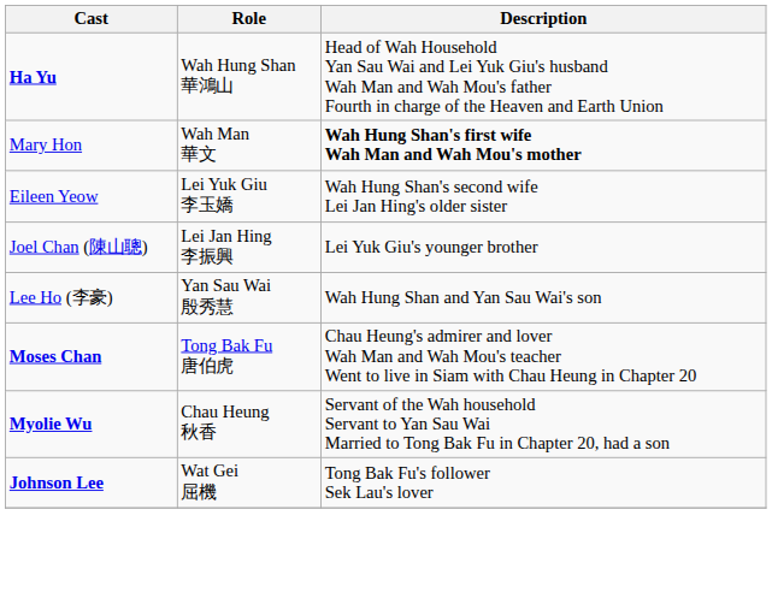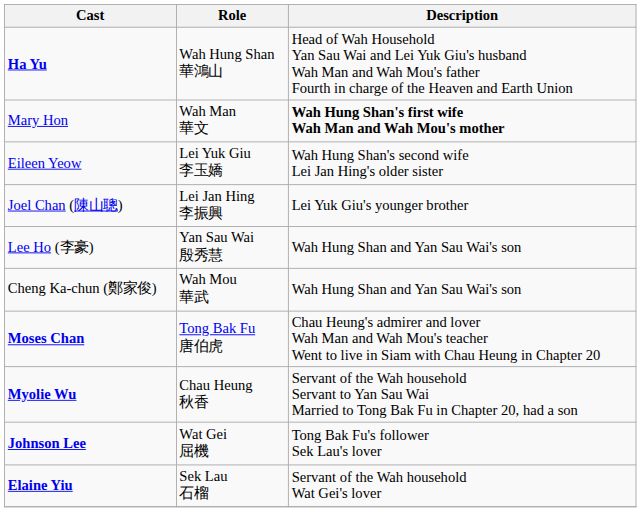 <table class="wikitable" width="55%">
 <tr>
 <th>Cast</th>
 <th>Role</th>
 <th>Description</th>
 </tr>
 <tr>
 <td><strong><a href='#'>Ha Yu</a></strong></td>
 <td>Wah Hung Shan <br> 華鴻山</td>
 <td>Head of Wah Household <br> Yan Sau Wai and Lei Yuk Giu's husband <br> Wah Man and Wah Mou's father <br> Fourth in charge of the Heaven and Earth Union</td>
 </tr>
 <tr>
 <td><a href='#'>Mary Hon</a></td>
 <td>Wah Man <br> 華文</td>
 <td><strong>Wah Hung Shan's first wife <br> Wah Man and Wah Mou's mother</strong></td>
 </tr>
 <tr>
 <td><a href='#'>Eileen Yeow</a></td>
 <td>Lei Yuk Giu <br> 李玉嬌</td>
 <td>Wah Hung Shan's second wife <br> Lei Jan Hing's older sister</td>
 </tr>
 <tr>
 <td><a href='#'>Joel Chan</a> (<a href='#'>陳山聰</a>)</td>
 <td>Lei Jan Hing <br> 李振興</td>
 <td>Lei Yuk Giu's younger brother</td>
 </tr>
 <tr>
 <td><a href='#'>Lee Ho</a> (李豪)</td>
 <td>Yan Sau Wai <br> 殷秀慧</td>
 <td>Wah Hung Shan and Yan Sau Wai's son</td>
 </tr>
 <tr>
+<td>Cheng Ka-chun (鄭家俊)</td>
+<td>Wah Mou <br> 華武</td>
+<td>Wah Hung Shan and Yan Sau Wai's son</td>
+</tr>
+<tr>
 <td><strong><a href='#'>Moses Chan</a></strong></td>
 <td><a href='#'>Tong Bak Fu</a> <br> 唐伯虎</td>
 <td>Chau Heung's admirer and lover <br> Wah Man and Wah Mou's teacher <br> Went to live in Siam with Chau Heung in Chapter 20</td>
 </tr>
 <tr>
 <td><strong><a href='#'>Myolie Wu</a></strong></td>
 <td>Chau Heung <br> 秋香</td>
 <td>Servant of the Wah household <br> Servant to Yan Sau Wai <br> Married to Tong Bak Fu in Chapter 20, had a son</td>
 </tr>
 <tr>
 <td><strong><a href='#'>Johnson Lee</a></strong></td>
 <td>Wat Gei <br> 屈機</td>
 <td>Tong Bak Fu's follower <br> Sek Lau's lover</td>
 </tr>
 <tr>
+<td><strong><a href='#'>Elaine Yiu</a></strong></td>
+<td>Sek Lau <br> 石榴</td>
+<td>Servant of the Wah household <br> Wat Gei's lover</td>
+</tr>
+<tr>
 </tr>
 </table>
